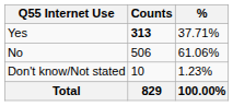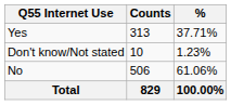 <table class="wikitable sortable">
 <tr>
 <th>Q55 Internet Use</th>
 <th>Counts</th>
 <th>%</th>
 </tr>
 <tr>
 <td>Yes</td>
-<td><strong>313</strong></td>
+<td>313</td>
 <td>37.71%</td>
+</tr>
+<tr>
+<td>Don't know/Not stated</td>
+<td>10</td>
+<td>1.23%</td>
 </tr>
 <tr>
 <td>No</td>
 <td>506</td>
 <td>61.06%</td>
 </tr>
 <tr>
-<td>Don't know/Not stated</td>
-<td>10</td>
-<td>1.23%</td>
-</tr>
-<tr>
 <th>Total</th>
 <th>829</th>
 <th>100.00%</th>
 </tr>
 </table>
